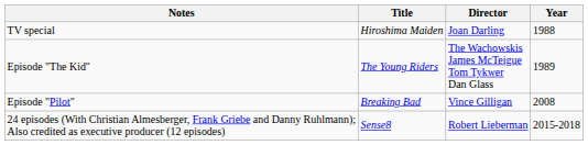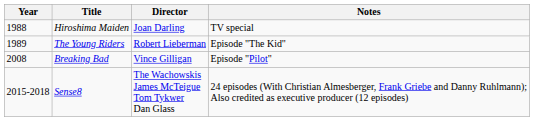 <table class="wikitable">
 <tr>
-<th>Notes</th>
+<th>Year</th>
 <th>Title</th>
 <th>Director</th>
-<th>Year</th>
+<th>Notes</th>
 </tr>
 <tr>
-<td>TV special</td>
+<td>1988</td>
 <td><em>Hiroshima Maiden</em></td>
 <td><a href='#'>Joan Darling</a></td>
-<td>1988</td>
+<td>TV special</td>
 </tr>
 <tr>
+<td>1989</td>
+<td><em><a href='#'>The Young Riders</a></em></td>
+<td><a href='#'>Robert Lieberman</a></td>
 <td>Episode "The Kid"</td>
-<td><em><a href='#'>The Young Riders</a></em></td>
-<td><a href='#'>The Wachowskis</a><br><a href='#'>James McTeigue</a><br><a href='#'>Tom Tykwer</a><br>Dan Glass</td>
-<td>1989</td>
 </tr>
 <tr>
-<td>Episode "<a href='#'>Pilot</a>"</td>
+<td>2008</td>
 <td><em><a href='#'>Breaking Bad</a></em></td>
 <td><a href='#'>Vince Gilligan</a></td>
-<td>2008</td>
+<td>Episode "<a href='#'>Pilot</a>"</td>
 </tr>
 <tr>
+<td>2015-2018</td>
+<td><em><a href='#'>Sense8</a></em></td>
+<td><a href='#'>The Wachowskis</a><br><a href='#'>James McTeigue</a><br><a href='#'>Tom Tykwer</a><br>Dan Glass</td>
 <td>24 episodes (With Christian Almesberger, <a href='#'>Frank Griebe</a> and Danny Ruhlmann);<br>Also credited as executive producer (12 episodes)</td>
-<td><em><a href='#'>Sense8</a></em></td>
-<td><a href='#'>Robert Lieberman</a></td>
-<td>2015-2018</td>
 </tr>
 </table>
